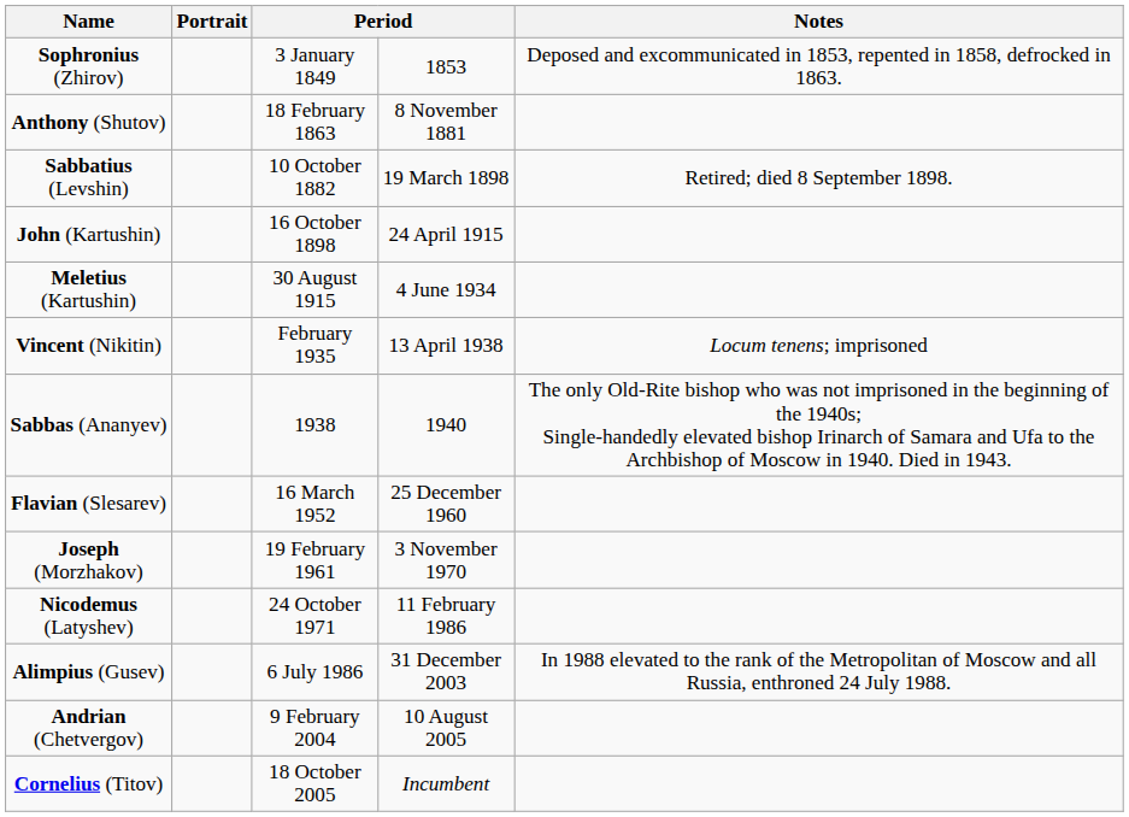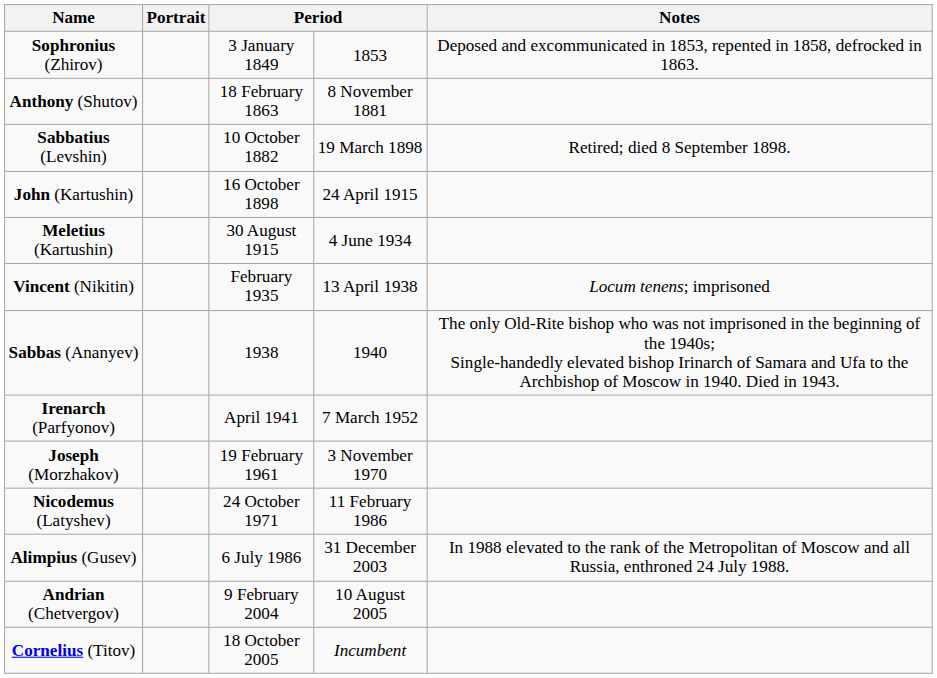 <table class="wikitable" style="text-align:center;">
 <tr>
 <th>Name<br></th>
 <th>Portrait</th>
 <th colspan="2">Period</th>
 <th>Notes</th>
 </tr>
 <tr>
 <td><strong>Sophronius</strong> (Zhirov)<br></td>
 <td></td>
 <td>3 January 1849</td>
 <td>1853</td>
 <td>Deposed and excommunicated in 1853, repented in 1858, defrocked in 1863.</td>
 </tr>
 <tr>
 <td><strong>Anthony</strong> (Shutov)<br></td>
 <td></td>
 <td>18 February 1863</td>
 <td>8 November 1881</td>
 <td></td>
 </tr>
 <tr>
 <td><strong>Sabbatius</strong> (Levshin)<br></td>
 <td></td>
 <td>10 October 1882</td>
 <td>19 March 1898</td>
 <td>Retired; died 8 September 1898.</td>
 </tr>
 <tr>
 <td><strong>John</strong> (Kartushin)<br></td>
 <td></td>
 <td>16 October 1898</td>
 <td>24 April 1915</td>
 <td></td>
 </tr>
 <tr>
 <td><strong>Meletius</strong> (Kartushin)<br></td>
 <td></td>
 <td>30 August 1915</td>
 <td>4 June 1934</td>
 <td></td>
 </tr>
 <tr>
 <td><strong>Vincent</strong> (Nikitin)<br></td>
 <td></td>
 <td>February 1935</td>
 <td>13 April 1938</td>
 <td><em>Locum tenens</em>; imprisoned</td>
 </tr>
 <tr>
 <td><strong>Sabbas</strong> (Ananyev)<br></td>
 <td></td>
 <td>1938</td>
 <td>1940</td>
 <td>The only Old-Rite bishop who was not imprisoned in the beginning of the 1940s; <br>Single-handedly elevated bishop Irinarch of Samara and Ufa to the Archbishop of Moscow in 1940. Died in 1943.</td>
 </tr>
 <tr>
-<td><strong>Flavian</strong> (Slesarev)</td>
+<td><strong>Irenarch</strong> (Parfyonov)<br></td>
 <td></td>
-<td>16 March 1952</td>
-<td>25 December 1960</td>
+<td>April 1941</td>
+<td>7 March 1952</td>
 <td></td>
 </tr>
 <tr>
 <td><strong>Joseph</strong> (Morzhakov)</td>
 <td></td>
 <td>19 February 1961</td>
 <td>3 November 1970</td>
 <td></td>
 </tr>
 <tr>
 <td><strong>Nicodemus</strong> (Latyshev)</td>
 <td></td>
 <td>24 October 1971</td>
 <td>11 February 1986</td>
 <td></td>
 </tr>
 <tr>
 <td><strong>Alimpius</strong> (Gusev)</td>
 <td></td>
 <td>6 July 1986</td>
 <td>31 December 2003</td>
 <td>In 1988 elevated to the rank of the Metropolitan of Moscow and all Russia, enthroned 24 July 1988.</td>
 </tr>
 <tr>
 <td><strong>Andrian</strong> (Chetvergov)<br></td>
 <td></td>
 <td>9 February 2004</td>
 <td>10 August 2005</td>
 <td></td>
 </tr>
 <tr>
 <td><strong><a href='#'>Cornelius</a></strong> (Titov)</td>
 <td></td>
 <td>18 October 2005</td>
 <td><em>Incumbent</em></td>
 <td></td>
 </tr>
 </table>
